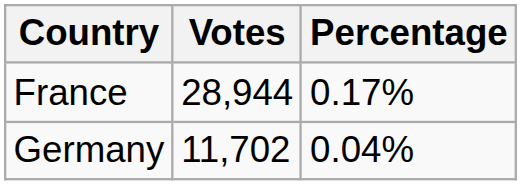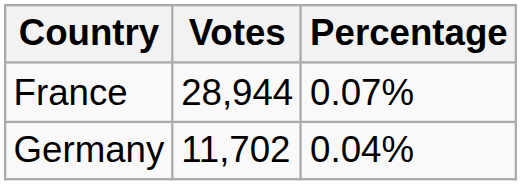 <table class="wikitable">
 <tr>
 <th>Country</th>
 <th>Votes</th>
 <th>Percentage</th>
 </tr>
 <tr>
 <td>France</td>
 <td>28,944</td>
-<td>0.17%</td>
+<td>0.07%</td>
 </tr>
 <tr>
 <td>Germany</td>
 <td>11,702</td>
 <td>0.04%</td>
 </tr>
 </table>
